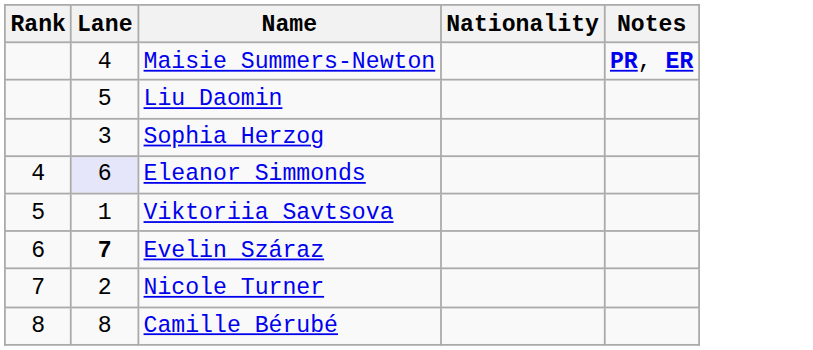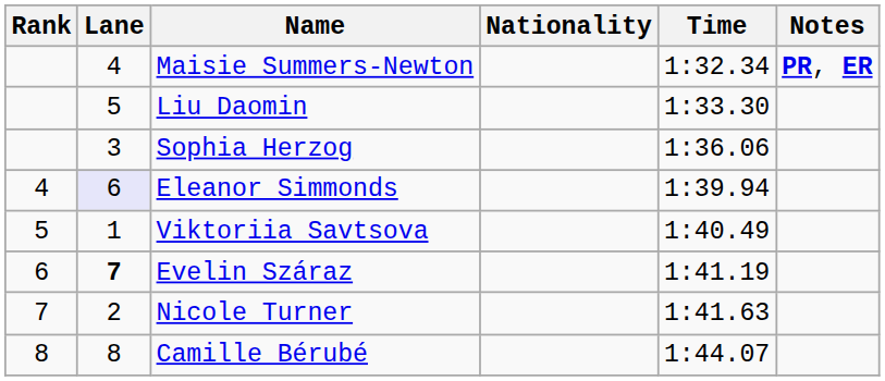 <table class="wikitable sortable" style="text-align:center">
 <tr>
 <th>Rank</th>
 <th>Lane</th>
 <th>Name</th>
 <th>Nationality</th>
+<th>Time</th>
 <th>Notes</th>
 </tr>
 <tr>
 <td></td>
 <td>4</td>
 <td align=left><a href='#'>Maisie Summers-Newton</a></td>
 <td align=left></td>
+<td>1:32.34</td>
 <td><strong><a href='#'>PR</a></strong>, <strong><a href='#'>ER</a></strong></td>
 </tr>
 <tr>
 <td></td>
 <td>5</td>
 <td align=left><a href='#'>Liu Daomin</a></td>
 <td align=left></td>
+<td>1:33.30</td>
 <td></td>
 </tr>
 <tr>
 <td></td>
 <td>3</td>
 <td align=left><a href='#'>Sophia Herzog</a></td>
 <td align=left></td>
+<td>1:36.06</td>
 <td></td>
 </tr>
 <tr>
 <td>4</td>
 <td style="background: lavender;">6</td>
 <td align=left><a href='#'>Eleanor Simmonds</a></td>
 <td align=left></td>
+<td>1:39.94</td>
 <td></td>
 </tr>
 <tr>
 <td>5</td>
 <td>1</td>
 <td align=left><a href='#'>Viktoriia Savtsova</a></td>
 <td align=left></td>
+<td>1:40.49</td>
 <td></td>
 </tr>
 <tr>
 <td>6</td>
 <td><strong>7</strong></td>
 <td align=left><a href='#'>Evelin Száraz</a></td>
 <td align=left></td>
+<td>1:41.19</td>
 <td></td>
 </tr>
 <tr>
 <td>7</td>
 <td>2</td>
 <td align=left><a href='#'>Nicole Turner</a></td>
 <td align=left></td>
+<td>1:41.63</td>
 <td></td>
 </tr>
 <tr>
 <td>8</td>
 <td>8</td>
 <td align=left><a href='#'>Camille Bérubé</a></td>
 <td align=left></td>
+<td>1:44.07</td>
 <td></td>
 </tr>
 </table>
